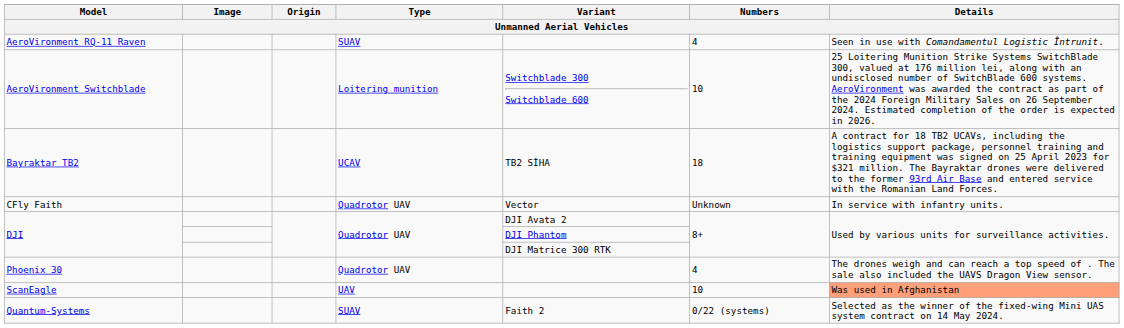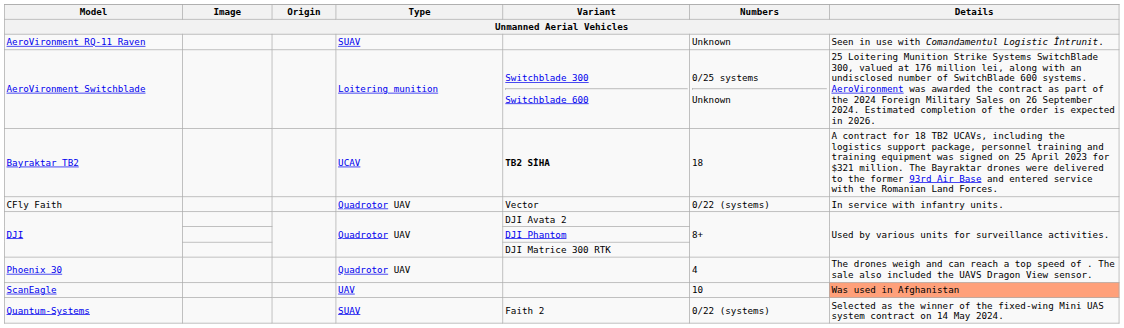 <table class="wikitable">
 <tr bgcolor=aabccc>
 </tr>
 <tr>
 <th style="text-align:center; width:16%;">Model</th>
 <th style="text-align:center; width:8%;">Image</th>
 <th style="text-align:center;">Origin</th>
 <th style="text-align:center; width:15%;">Type</th>
 <th style="text-align:center;">Variant</th>
 <th style="text-align:center;">Numbers</th>
 <th style="text-align:center; width:26%;">Details</th>
 </tr>
 <tr>
 <th colspan="8">Unmanned Aerial Vehicles</th>
 </tr>
 <tr>
 <td><a href='#'>AeroVironment RQ-11 Raven</a></td>
 <td></td>
 <td></td>
 <td><a href='#'>SUAV</a></td>
 <td></td>
-<td>4</td>
+<td>Unknown</td>
 <td>Seen in use with <em>Comandamentul Logistic Întrunit</em>.</td>
 </tr>
 <tr>
 <td><a href='#'>AeroVironment Switchblade</a></td>
 <td></td>
 <td></td>
 <td><a href='#'>Loitering munition</a></td>
 <td><a href='#'>Switchblade 300</a> <hr> <a href='#'>Switchblade 600</a></td>
-<td>10</td>
+<td>0/25 systems <hr> Unknown</td>
 <td>25 Loitering Munition Strike Systems SwitchBlade 300, valued at 176 million lei, along with an undisclosed number of SwitchBlade 600 systems. <a href='#'>AeroVironment</a> was awarded the contract as part of the 2024 Foreign Military Sales on 26 September 2024. Estimated completion of the order is expected in 2026.</td>
 </tr>
 <tr>
 <td><a href='#'>Bayraktar TB2</a></td>
 <td></td>
 <td></td>
 <td><a href='#'>UCAV</a></td>
-<td>TB2 SİHA</td>
+<td><strong>TB2 SİHA</strong></td>
 <td>18</td>
 <td>A contract for 18 TB2 UCAVs, including the logistics support package, personnel training and training equipment was signed on 25 April 2023 for $321 million. The Bayraktar drones were delivered to the former <a href='#'>93rd Air Base</a> and entered service with the Romanian Land Forces.</td>
 </tr>
 <tr>
 <td>CFly Faith</td>
 <td></td>
 <td></td>
 <td><a href='#'>Quadrotor</a> UAV</td>
 <td>Vector</td>
-<td>Unknown</td>
+<td>0/22 (systems)</td>
 <td>In service with infantry units.</td>
 </tr>
 <tr>
 <td rowspan="3"><a href='#'>DJI</a></td>
 <td></td>
 <td rowspan="3"></td>
 <td rowspan="3"><a href='#'>Quadrotor</a> UAV</td>
 <td>DJI Avata 2</td>
 <td rowspan="3">8+</td>
 <td rowspan="3">Used by various units for surveillance activities.</td>
 </tr>
 <tr>
 <td></td>
 <td><a href='#'>DJI Phantom</a></td>
 </tr>
 <tr>
 <td></td>
 <td>DJI Matrice 300 RTK</td>
 </tr>
 <tr>
 <td><a href='#'>Phoenix 30</a></td>
 <td></td>
 <td></td>
 <td><a href='#'>Quadrotor</a> UAV</td>
 <td></td>
 <td>4</td>
 <td>The drones weigh  and can reach a top speed of . The sale also included the UAVS Dragon View sensor.</td>
 </tr>
 <tr>
 <td><a href='#'>ScanEagle</a></td>
 <td></td>
 <td></td>
 <td><a href='#'>UAV</a></td>
 <td></td>
 <td>10</td>
 <td style="background: lightsalmon;">Was used in Afghanistan</td>
 </tr>
 <tr>
 <td><a href='#'>Quantum-Systems</a></td>
 <td></td>
 <td></td>
 <td><a href='#'>SUAV</a></td>
 <td>Faith 2</td>
 <td>0/22 (systems)</td>
 <td>Selected as the winner of the fixed-wing Mini UAS system contract on 14 May 2024.</td>
 </tr>
 </table>
